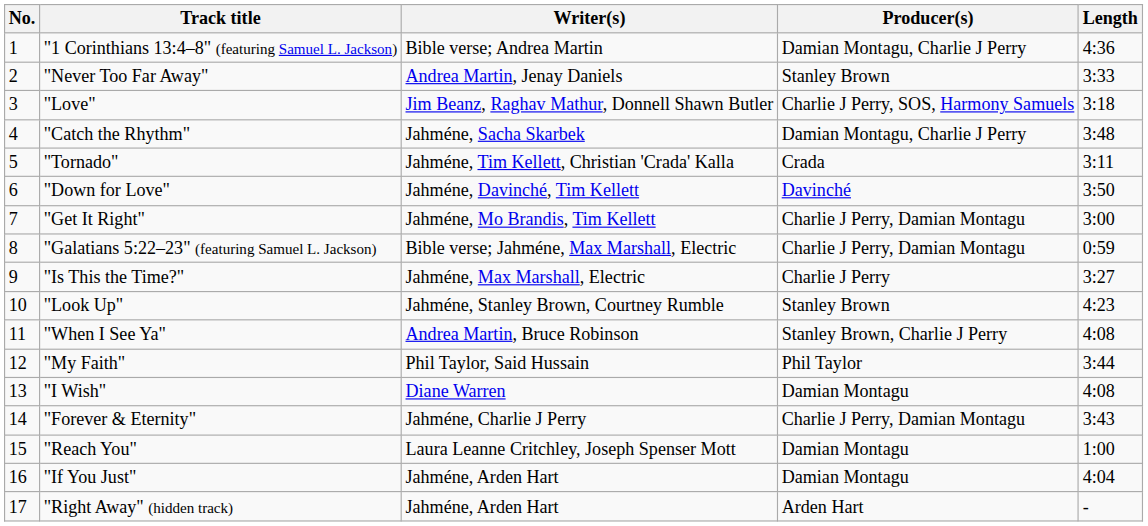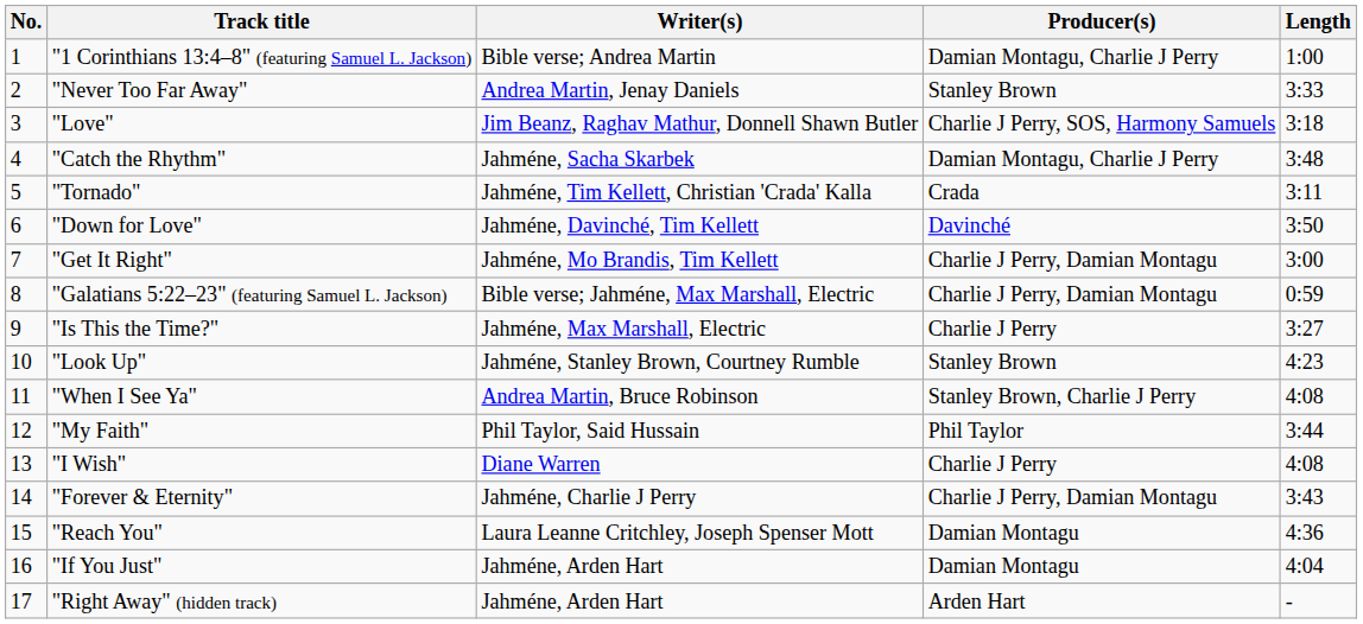 <table class="wikitable">
 <tr>
 <th>No.</th>
 <th>Track title</th>
 <th>Writer(s)</th>
 <th>Producer(s)</th>
 <th>Length</th>
 </tr>
 <tr>
 <td>1</td>
 <td>"1 Corinthians 13:4–8" <small>(featuring <a href='#'>Samuel L. Jackson</a>)</small></td>
 <td>Bible verse; Andrea Martin</td>
 <td>Damian Montagu, Charlie J Perry</td>
-<td>4:36</td>
+<td>1:00</td>
 </tr>
 <tr>
 <td>2</td>
 <td>"Never Too Far Away"</td>
 <td><a href='#'>Andrea Martin</a>, Jenay Daniels</td>
 <td>Stanley Brown</td>
 <td>3:33</td>
 </tr>
 <tr>
 <td>3</td>
 <td>"Love"</td>
 <td><a href='#'>Jim Beanz</a>, <a href='#'>Raghav Mathur</a>, Donnell Shawn Butler</td>
 <td>Charlie J Perry, SOS, <a href='#'>Harmony Samuels</a></td>
 <td>3:18</td>
 </tr>
 <tr>
 <td>4</td>
 <td>"Catch the Rhythm"</td>
 <td>Jahméne, <a href='#'>Sacha Skarbek</a></td>
 <td>Damian Montagu, Charlie J Perry</td>
 <td>3:48</td>
 </tr>
 <tr>
 <td>5</td>
 <td>"Tornado"</td>
 <td>Jahméne, <a href='#'>Tim Kellett</a>, Christian 'Crada' Kalla</td>
 <td>Crada</td>
 <td>3:11</td>
 </tr>
 <tr>
 <td>6</td>
 <td>"Down for Love"</td>
 <td>Jahméne, <a href='#'>Davinché</a>, <a href='#'>Tim Kellett</a></td>
 <td><a href='#'>Davinché</a></td>
 <td>3:50</td>
 </tr>
 <tr>
 <td>7</td>
 <td>"Get It Right"</td>
 <td>Jahméne, <a href='#'>Mo Brandis</a>, <a href='#'>Tim Kellett</a></td>
 <td>Charlie J Perry, Damian Montagu</td>
 <td>3:00</td>
 </tr>
 <tr>
 <td>8</td>
 <td>"Galatians 5:22–23" <small>(featuring Samuel L. Jackson)</small></td>
 <td>Bible verse; Jahméne, <a href='#'>Max Marshall</a>, Electric</td>
 <td>Charlie J Perry, Damian Montagu</td>
 <td>0:59</td>
 </tr>
 <tr>
 <td>9</td>
 <td>"Is This the Time?"</td>
 <td>Jahméne, <a href='#'>Max Marshall</a>, Electric</td>
 <td>Charlie J Perry</td>
 <td>3:27</td>
 </tr>
 <tr>
 <td>10</td>
 <td>"Look Up"</td>
 <td>Jahméne, Stanley Brown, Courtney Rumble</td>
 <td>Stanley Brown</td>
 <td>4:23</td>
 </tr>
 <tr>
 <td>11</td>
 <td>"When I See Ya"</td>
 <td><a href='#'>Andrea Martin</a>, Bruce Robinson</td>
 <td>Stanley Brown, Charlie J Perry</td>
 <td>4:08</td>
 </tr>
 <tr>
 <td>12</td>
 <td>"My Faith"</td>
 <td>Phil Taylor, Said Hussain</td>
 <td>Phil Taylor</td>
 <td>3:44</td>
 </tr>
 <tr>
 <td>13</td>
 <td>"I Wish"</td>
 <td><a href='#'>Diane Warren</a></td>
-<td>Damian Montagu</td>
+<td>Charlie J Perry</td>
 <td>4:08</td>
 </tr>
 <tr>
 <td>14</td>
 <td>"Forever & Eternity"</td>
 <td>Jahméne, Charlie J Perry</td>
 <td>Charlie J Perry, Damian Montagu</td>
 <td>3:43</td>
 </tr>
 <tr>
 <td>15</td>
 <td>"Reach You"</td>
 <td>Laura Leanne Critchley, Joseph Spenser Mott</td>
 <td>Damian Montagu</td>
-<td>1:00</td>
+<td>4:36</td>
 </tr>
 <tr>
 <td>16</td>
 <td>"If You Just"</td>
 <td>Jahméne, Arden Hart</td>
 <td>Damian Montagu</td>
 <td>4:04</td>
 </tr>
 <tr>
 <td>17</td>
 <td>"Right Away" <small>(hidden track)</small></td>
 <td>Jahméne, Arden Hart</td>
 <td>Arden Hart</td>
 <td>-</td>
 </tr>
 </table>
